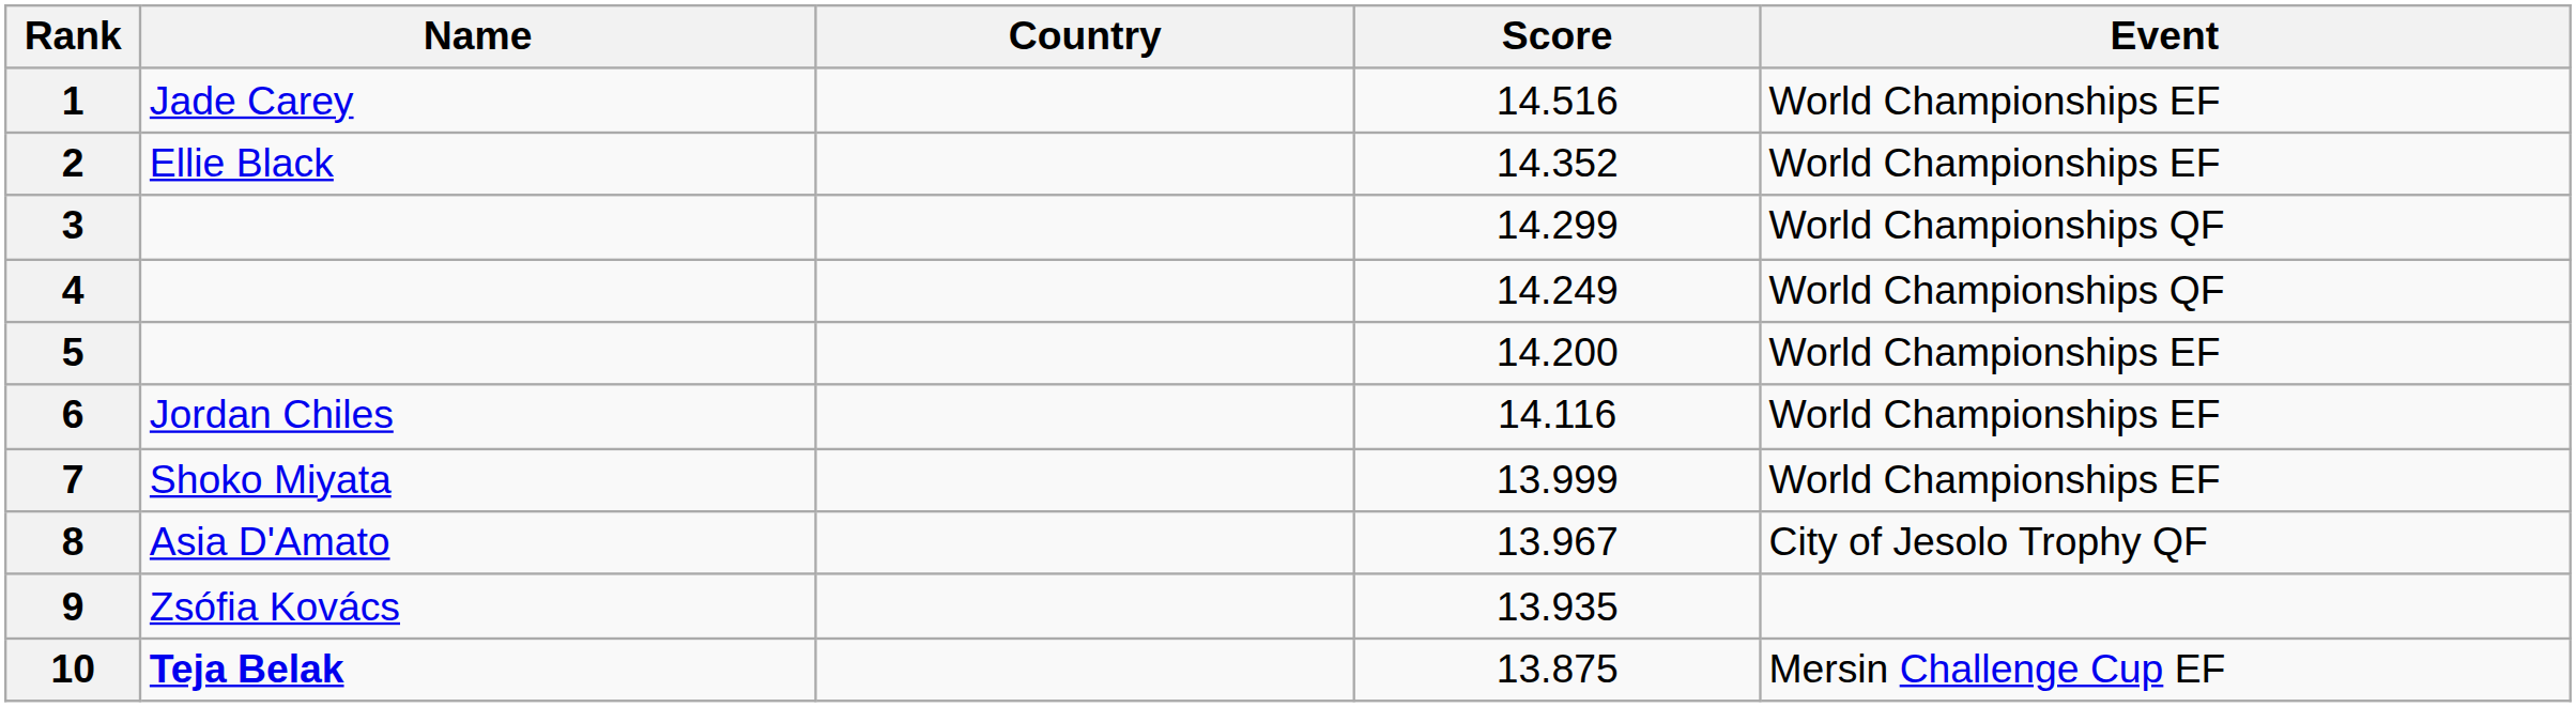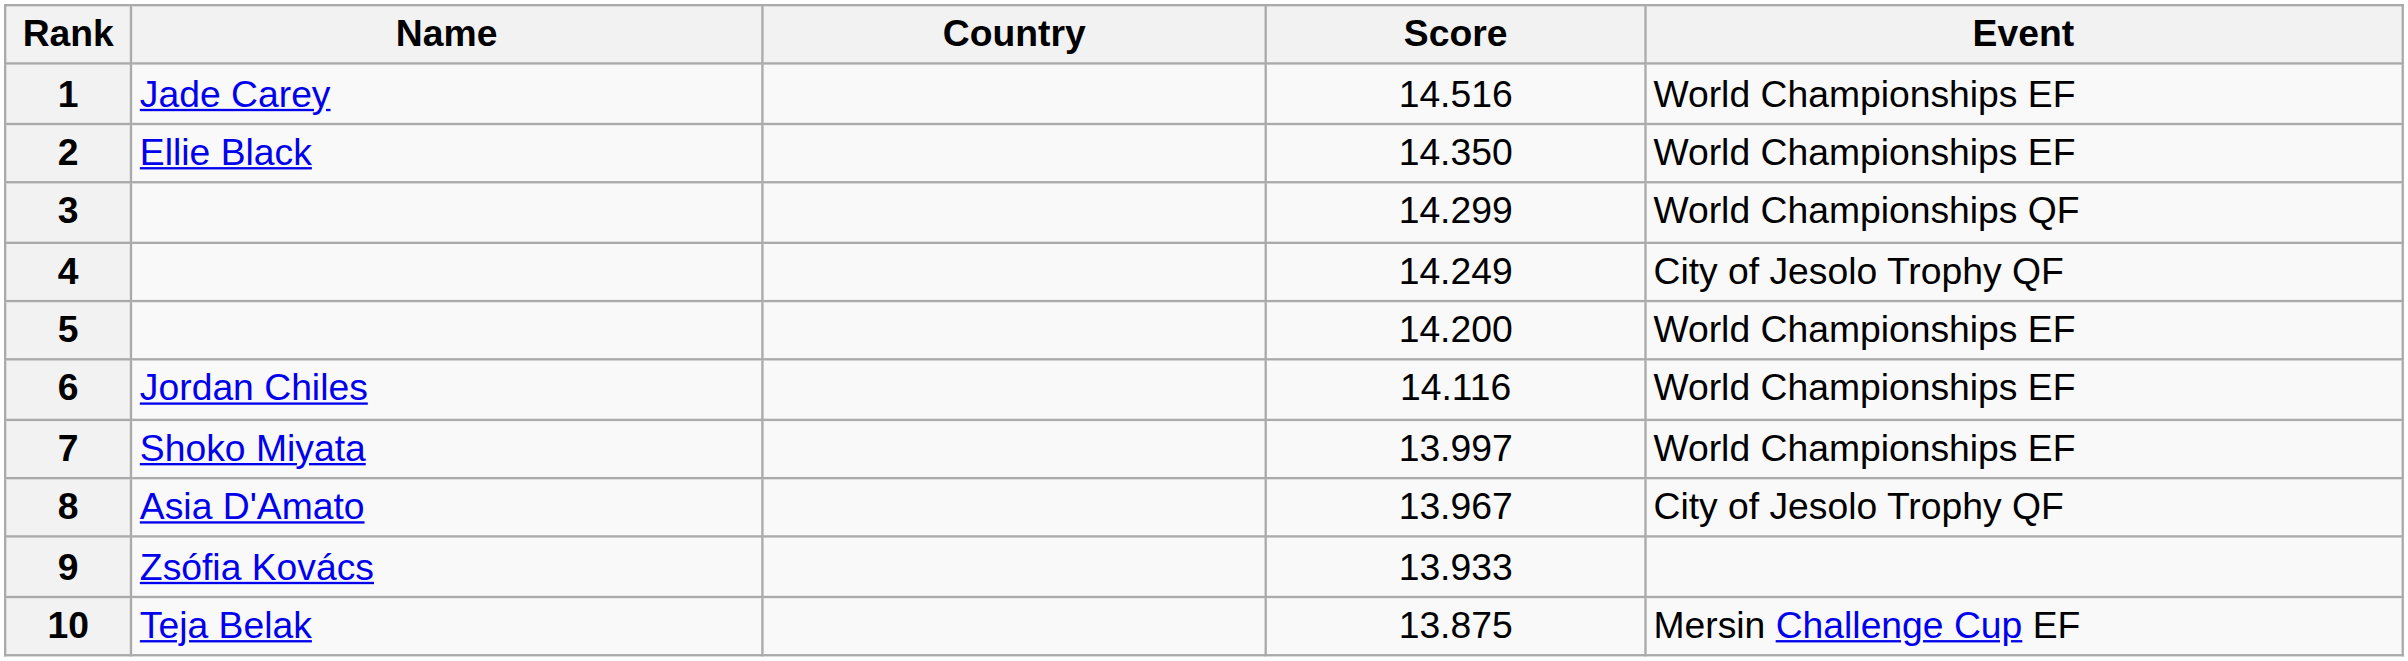 <table class="wikitable sortable" style="width:65%;">
 <tr>
 <th style="text-align:center; width:5%;">Rank</th>
 <th style="text-align:center; width:25%;">Name</th>
 <th style="text-align:center; width:20%;">Country</th>
 <th style="text-align:center; width:15%;">Score</th>
 <th style="text-align:center; width:30%;">Event</th>
 </tr>
 <tr>
 <th>1</th>
 <td><a href='#'>Jade Carey</a></td>
 <td></td>
 <td align="center">14.516</td>
 <td>World Championships EF</td>
 </tr>
 <tr>
 <th>2</th>
 <td><a href='#'>Ellie Black</a></td>
 <td></td>
-<td align="center">14.352</td>
+<td align="center">14.350</td>
 <td>World Championships EF</td>
 </tr>
 <tr>
 <th>3</th>
 <td></td>
 <td></td>
 <td align="center">14.299</td>
 <td>World Championships QF</td>
 </tr>
 <tr>
 <th>4</th>
 <td></td>
 <td></td>
 <td align="center">14.249</td>
-<td>World Championships QF</td>
+<td>City of Jesolo Trophy QF</td>
 </tr>
 <tr>
 <th>5</th>
 <td></td>
 <td></td>
 <td align="center">14.200</td>
 <td>World Championships EF</td>
 </tr>
 <tr>
 <th>6</th>
 <td><a href='#'>Jordan Chiles</a></td>
 <td></td>
 <td align="center">14.116</td>
 <td>World Championships EF</td>
 </tr>
 <tr>
 <th>7</th>
 <td><a href='#'>Shoko Miyata</a></td>
 <td></td>
-<td align="center">13.999</td>
+<td align="center">13.997</td>
 <td>World Championships EF</td>
 </tr>
 <tr>
 <th>8</th>
 <td><a href='#'>Asia D'Amato</a></td>
 <td></td>
 <td align="center">13.967</td>
 <td>City of Jesolo Trophy QF</td>
 </tr>
 <tr>
 <th>9</th>
 <td><a href='#'>Zsófia Kovács</a></td>
 <td></td>
-<td align="center">13.935</td>
+<td align="center">13.933</td>
 <td></td>
 </tr>
 <tr>
 <th>10</th>
-<td><strong><a href='#'>Teja Belak</a></strong></td>
+<td><a href='#'>Teja Belak</a></td>
 <td></td>
 <td align="center">13.875</td>
 <td>Mersin <a href='#'>Challenge Cup</a> EF</td>
 </tr>
 </table>
